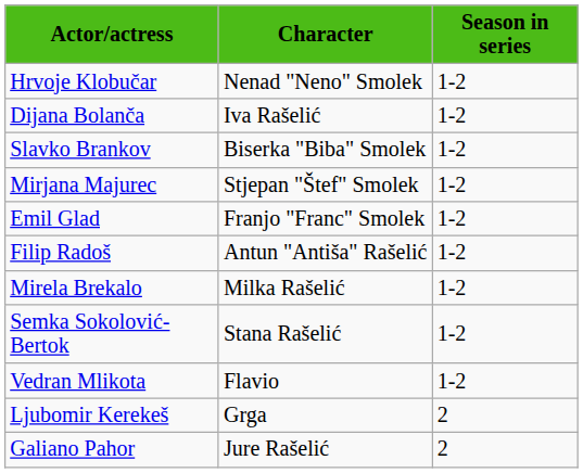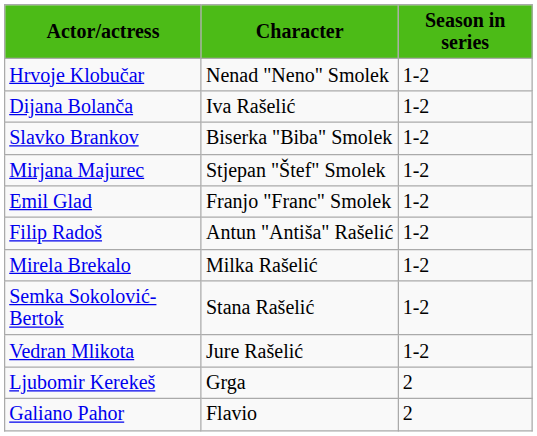 <table class="wikitable">
 <tr>
 <th width="150" style="background:#4CBB17">Actor/actress</th>
 <th width="150" style="background:#4CBB17">Character</th>
 <th width="100" style="background:#4CBB17">Season in series</th>
 </tr>
 <tr>
 <td><a href='#'>Hrvoje Klobučar</a></td>
 <td>Nenad "Neno" Smolek</td>
 <td>1-2</td>
 </tr>
 <tr>
 <td><a href='#'>Dijana Bolanča</a></td>
 <td>Iva Rašelić</td>
 <td>1-2</td>
 </tr>
 <tr>
 <td><a href='#'>Slavko Brankov</a></td>
 <td>Biserka "Biba" Smolek</td>
 <td>1-2</td>
 </tr>
 <tr>
 <td><a href='#'>Mirjana Majurec</a></td>
 <td>Stjepan "Štef" Smolek</td>
 <td>1-2</td>
 </tr>
 <tr>
 <td><a href='#'>Emil Glad</a></td>
 <td>Franjo "Franc" Smolek</td>
 <td>1-2</td>
 </tr>
 <tr>
 <td><a href='#'>Filip Radoš</a></td>
 <td>Antun "Antiša" Rašelić</td>
 <td>1-2</td>
 </tr>
 <tr>
 <td><a href='#'>Mirela Brekalo</a></td>
 <td>Milka Rašelić</td>
 <td>1-2</td>
 </tr>
 <tr>
 <td><a href='#'>Semka Sokolović-Bertok</a></td>
 <td>Stana Rašelić</td>
 <td>1-2</td>
 </tr>
 <tr>
 <td><a href='#'>Vedran Mlikota</a></td>
-<td>Flavio</td>
+<td>Jure Rašelić</td>
 <td>1-2</td>
 </tr>
 <tr>
 <td><a href='#'>Ljubomir Kerekeš</a></td>
 <td>Grga</td>
 <td>2</td>
 </tr>
 <tr>
 <td><a href='#'>Galiano Pahor</a></td>
-<td>Jure Rašelić</td>
+<td>Flavio</td>
 <td>2</td>
 </tr>
 </table>
